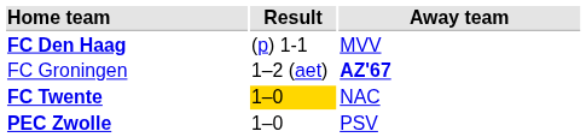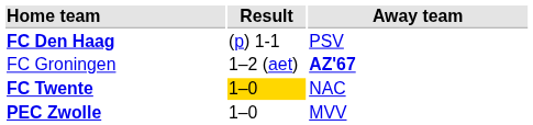 <table>
 <tr bgcolor="#E4E4E4">
 <th style="border-bottom:1px solid #AAAAAA" width="200" align="left">Home team</th>
 <th style="border-bottom:1px solid #AAAAAA" width="70" align="center">Result</th>
 <th style="border-bottom:1px solid #AAAAAA" width="200">Away team</th>
 </tr>
 <tr>
 <td><strong><a href='#'>FC Den Haag</a></strong></td>
 <td>(<a href='#'>p</a>) 1-1</td>
-<td><a href='#'>MVV</a></td>
+<td><a href='#'>PSV</a></td>
 </tr>
 <tr>
 <td><a href='#'>FC Groningen</a></td>
 <td>1–2 (<a href='#'>aet</a>)</td>
 <td><strong><a href='#'>AZ'67</a></strong></td>
 </tr>
 <tr>
 <td><strong><a href='#'>FC Twente</a></strong></td>
 <td style="background: gold;">1–0</td>
 <td><a href='#'>NAC</a></td>
 </tr>
 <tr>
 <td><strong><a href='#'>PEC Zwolle</a></strong></td>
 <td>1–0</td>
-<td><a href='#'>PSV</a></td>
+<td><a href='#'>MVV</a></td>
 </tr>
 </table>
